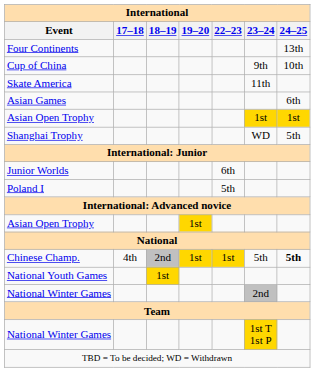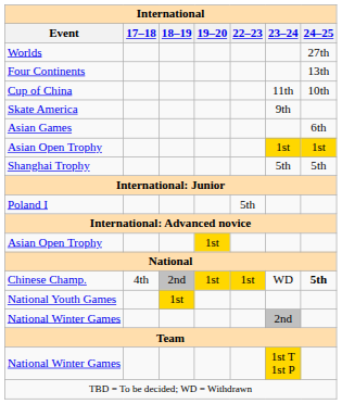 <table class="wikitable" style="text-align:center">
 <tr>
 <th style="background-color: #ffdead; " colspan=7 align=center>International</th>
 </tr>
 <tr>
 <th>Event</th>
 <th><a href='#'>17–18</a></th>
 <th><a href='#'>18–19</a></th>
 <th><a href='#'>19–20</a></th>
 <th><a href='#'>22–23</a></th>
 <th><a href='#'>23–24</a></th>
 <th><a href='#'>24–25</a></th>
+</tr>
+<tr>
+<td align=left><a href='#'>Worlds</a></td>
+<td></td>
+<td></td>
+<td></td>
+<td></td>
+<td></td>
+<td>27th</td>
 </tr>
 <tr>
 <td align=left><a href='#'>Four Continents</a></td>
 <td></td>
 <td></td>
 <td></td>
 <td></td>
 <td></td>
 <td>13th</td>
 </tr>
 <tr>
 <td align=left> <a href='#'>Cup of China</a></td>
 <td></td>
 <td></td>
 <td></td>
 <td></td>
-<td>9th</td>
+<td>11th</td>
 <td>10th</td>
 </tr>
 <tr>
 <td align=left> <a href='#'>Skate America</a></td>
 <td></td>
 <td></td>
 <td></td>
 <td></td>
-<td>11th</td>
+<td>9th</td>
 <td></td>
 </tr>
 <tr>
 <td align=left><a href='#'>Asian Games</a></td>
 <td></td>
 <td></td>
 <td></td>
 <td></td>
 <td></td>
 <td>6th</td>
 </tr>
 <tr>
 <td align=left><a href='#'>Asian Open Trophy</a></td>
 <td></td>
 <td></td>
 <td></td>
 <td></td>
 <td bgcolor=gold>1st</td>
 <td bgcolor=gold>1st</td>
 </tr>
 <tr>
 <td align=left><a href='#'>Shanghai Trophy</a></td>
 <td></td>
 <td></td>
 <td></td>
 <td></td>
-<td>WD</td>
+<td>5th</td>
 <td>5th</td>
 </tr>
 <tr>
 <th style="background-color: #ffdead; " colspan=7 align=center>International: Junior</th>
-</tr>
-<tr>
-<td align=left><a href='#'>Junior Worlds</a></td>
-<td></td>
-<td></td>
-<td></td>
-<td>6th</td>
-<td></td>
-<td></td>
 </tr>
 <tr>
 <td align=left> <a href='#'>Poland I</a></td>
 <td></td>
 <td></td>
 <td></td>
 <td>5th</td>
 <td></td>
 <td></td>
 </tr>
 <tr>
 <th style="background-color: #ffdead; " colspan=7 align=center>International: Advanced novice</th>
 </tr>
 <tr>
 <td align=left><a href='#'>Asian Open Trophy</a></td>
 <td></td>
 <td></td>
 <td bgcolor=gold>1st</td>
 <td></td>
 <td></td>
 <td></td>
 </tr>
 <tr>
 <th style="background-color: #ffdead; " colspan=7 align=center>National</th>
 </tr>
 <tr>
 <td align=left><a href='#'>Chinese Champ.</a></td>
 <td>4th</td>
 <td bgcolor=silver>2nd</td>
 <td bgcolor=gold>1st</td>
 <td bgcolor=gold>1st</td>
-<td>5th</td>
+<td>WD</td>
 <td><strong>5th</strong></td>
 </tr>
 <tr>
 <td align=left><a href='#'>National Youth Games</a></td>
 <td></td>
 <td bgcolor=gold>1st</td>
 <td></td>
 <td></td>
 <td></td>
 <td></td>
 </tr>
 <tr>
 <td align=left><a href='#'>National Winter Games</a></td>
 <td></td>
 <td></td>
 <td></td>
 <td></td>
 <td bgcolor=silver>2nd</td>
 <td></td>
 </tr>
 <tr>
 <th colspan="7" style="background:#ffdead; text-align:center;">Team</th>
 </tr>
 <tr>
 <td align="left"><a href='#'>National Winter Games</a></td>
 <td></td>
 <td></td>
 <td></td>
 <td></td>
 <td bgcolor="gold">1st T <br> 1st P</td>
 <td></td>
 </tr>
 <tr>
 <td colspan=7 align=center><small> TBD = To be decided; WD = Withdrawn </small></td>
 </tr>
 </table>
